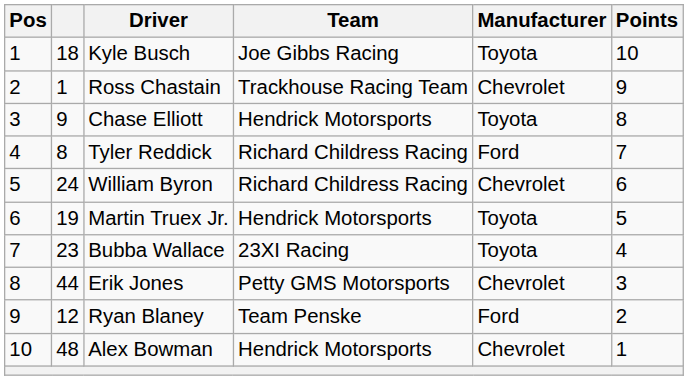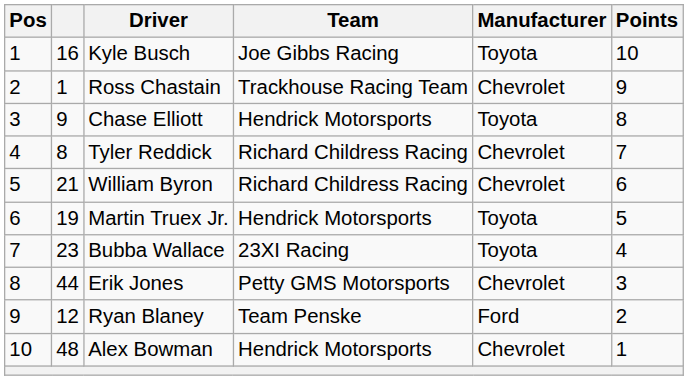 <table class="wikitable" style="font-size:98%">
 <tr>
 <th>Pos</th>
 <th></th>
 <th>Driver</th>
 <th>Team</th>
 <th>Manufacturer</th>
 <th>Points</th>
 </tr>
 <tr>
 <td>1</td>
-<td>18</td>
+<td>16</td>
 <td>Kyle Busch</td>
 <td>Joe Gibbs Racing</td>
 <td>Toyota</td>
 <td>10</td>
 </tr>
 <tr>
 <td>2</td>
 <td>1</td>
 <td>Ross Chastain</td>
 <td>Trackhouse Racing Team</td>
 <td>Chevrolet</td>
 <td>9</td>
 </tr>
 <tr>
 <td>3</td>
 <td>9</td>
 <td>Chase Elliott</td>
 <td>Hendrick Motorsports</td>
 <td>Toyota</td>
 <td>8</td>
 </tr>
 <tr>
 <td>4</td>
 <td>8</td>
 <td>Tyler Reddick</td>
 <td>Richard Childress Racing</td>
-<td>Ford</td>
+<td>Chevrolet</td>
 <td>7</td>
 </tr>
 <tr>
 <td>5</td>
-<td>24</td>
+<td>21</td>
 <td>William Byron</td>
 <td>Richard Childress Racing</td>
 <td>Chevrolet</td>
 <td>6</td>
 </tr>
 <tr>
 <td>6</td>
 <td>19</td>
 <td>Martin Truex Jr.</td>
 <td>Hendrick Motorsports</td>
 <td>Toyota</td>
 <td>5</td>
 </tr>
 <tr>
 <td>7</td>
 <td>23</td>
 <td>Bubba Wallace</td>
 <td>23XI Racing</td>
 <td>Toyota</td>
 <td>4</td>
 </tr>
 <tr>
 <td>8</td>
 <td>44</td>
 <td>Erik Jones</td>
 <td>Petty GMS Motorsports</td>
 <td>Chevrolet</td>
 <td>3</td>
 </tr>
 <tr>
 <td>9</td>
 <td>12</td>
 <td>Ryan Blaney</td>
 <td>Team Penske</td>
 <td>Ford</td>
 <td>2</td>
 </tr>
 <tr>
 <td>10</td>
 <td>48</td>
 <td>Alex Bowman</td>
 <td>Hendrick Motorsports</td>
 <td>Chevrolet</td>
 <td>1</td>
 </tr>
 <tr>
 <th colspan="6"></th>
 </tr>
 </table>
